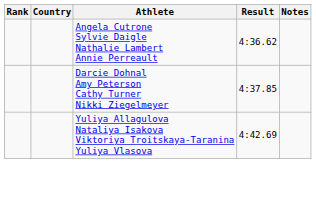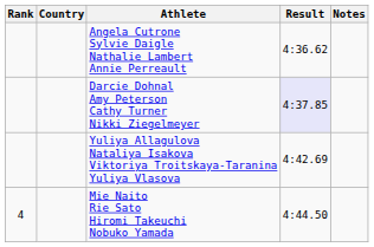 <table class="wikitable" style="text-align:center">
 <tr>
 <th>Rank</th>
 <th>Country</th>
 <th>Athlete</th>
 <th>Result</th>
 <th>Notes</th>
 </tr>
 <tr>
 <td></td>
 <td align=left></td>
 <td align=left><a href='#'>Angela Cutrone</a> <br> <a href='#'>Sylvie Daigle</a> <br> <a href='#'>Nathalie Lambert</a> <br> <a href='#'>Annie Perreault</a></td>
 <td>4:36.62</td>
 <td></td>
 </tr>
 <tr>
 <td></td>
 <td align=left></td>
 <td align=left><a href='#'>Darcie Dohnal</a> <br> <a href='#'>Amy Peterson</a> <br> <a href='#'>Cathy Turner</a> <br> <a href='#'>Nikki Ziegelmeyer</a></td>
-<td>4:37.85</td>
+<td style="background: lavender;">4:37.85</td>
 <td></td>
 </tr>
 <tr>
 <td></td>
 <td align=left></td>
 <td align=left><a href='#'>Yuliya Allagulova</a> <br> <a href='#'>Nataliya Isakova</a> <br> <a href='#'>Viktoriya Troitskaya-Taranina</a> <br> <a href='#'>Yuliya Vlasova</a></td>
 <td>4:42.69</td>
 <td></td>
 </tr>
+<tr>
+<td>4</td>
+<td align=left></td>
+<td align=left><a href='#'>Mie Naito</a> <br> <a href='#'>Rie Sato</a> <br> <a href='#'>Hiromi Takeuchi</a> <br> <a href='#'>Nobuko Yamada</a></td>
+<td>4:44.50</td>
+<td></td>
+</tr>
 </table>
